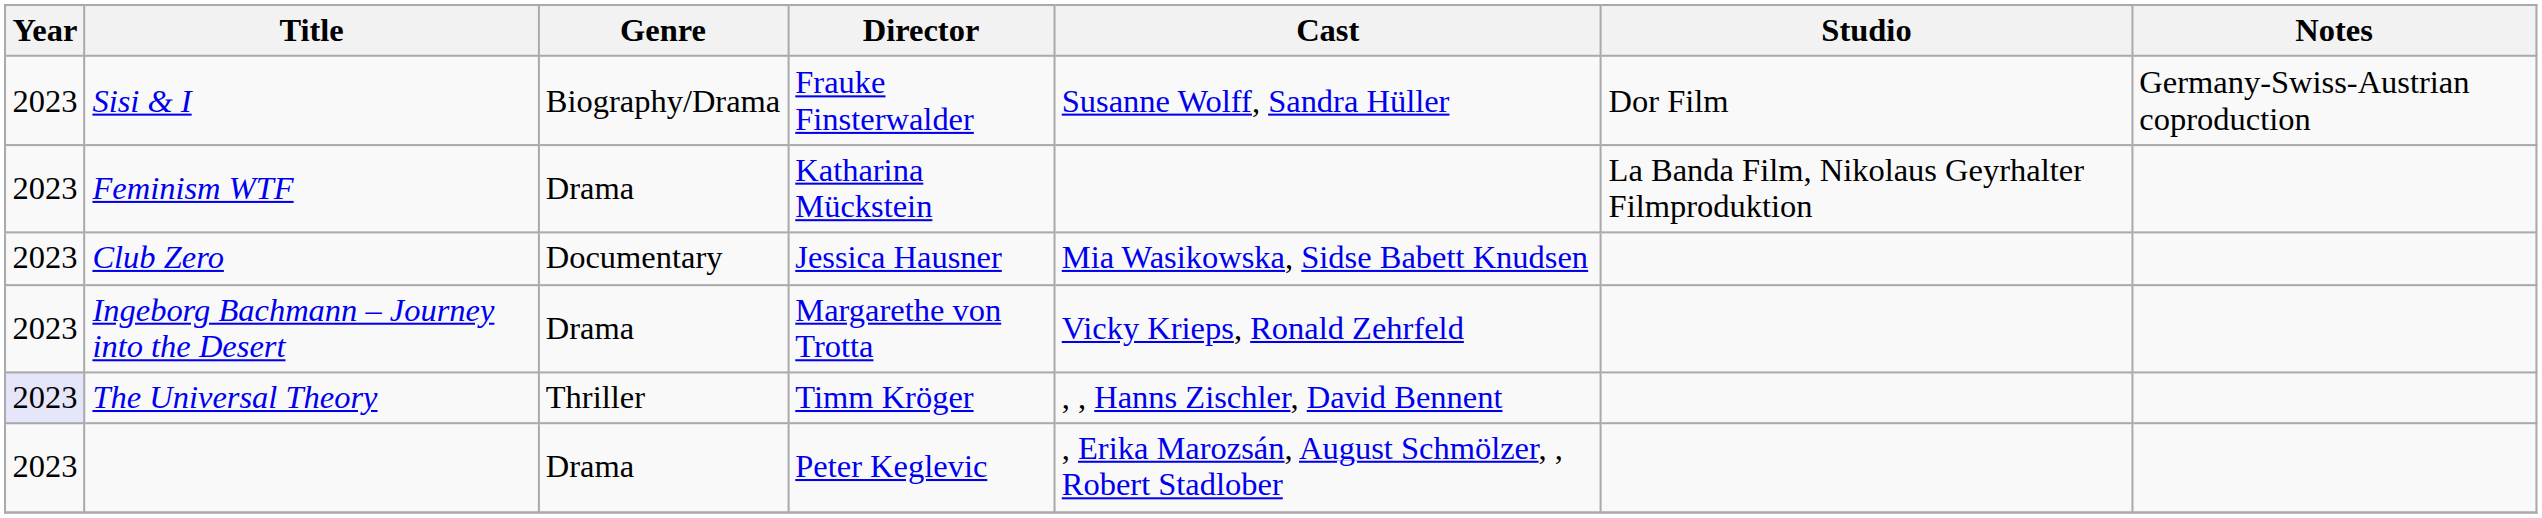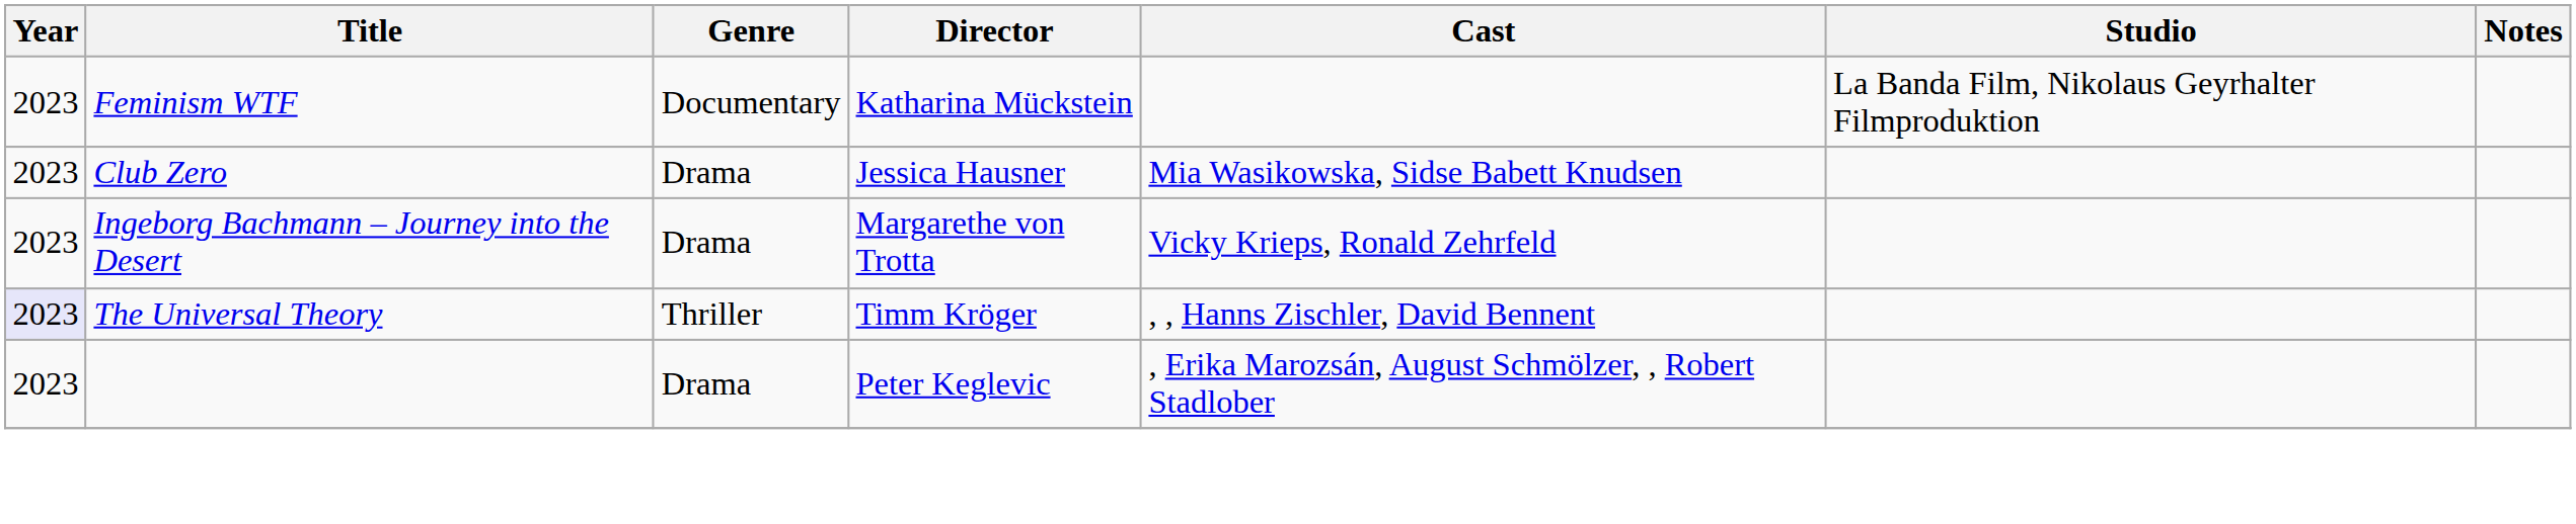 <table class="wikitable">
 <tr>
 <th>Year</th>
 <th>Title</th>
 <th>Genre</th>
 <th>Director</th>
 <th>Cast</th>
 <th>Studio</th>
 <th>Notes</th>
 </tr>
 <tr>
 <td>2023</td>
-<td><em><a href='#'>Sisi & I</a></em></td>
-<td>Biography/Drama</td>
-<td><a href='#'>Frauke Finsterwalder</a></td>
-<td><a href='#'>Susanne Wolff</a>, <a href='#'>Sandra Hüller</a></td>
-<td>Dor Film</td>
-<td>Germany-Swiss-Austrian coproduction</td>
-</tr>
-<tr>
-<td>2023</td>
 <td><em><a href='#'>Feminism WTF</a></em></td>
-<td>Drama</td>
+<td>Documentary</td>
 <td><a href='#'>Katharina Mückstein</a></td>
 <td></td>
 <td>La Banda Film, Nikolaus Geyrhalter Filmproduktion</td>
 <td></td>
 </tr>
 <tr>
 <td>2023</td>
 <td><em><a href='#'>Club Zero</a></em></td>
-<td>Documentary</td>
+<td>Drama</td>
 <td><a href='#'>Jessica Hausner</a></td>
 <td><a href='#'>Mia Wasikowska</a>, <a href='#'>Sidse Babett Knudsen</a></td>
 <td></td>
 <td></td>
 </tr>
 <tr>
 <td>2023</td>
 <td><em><a href='#'>Ingeborg Bachmann – Journey into the Desert</a></em></td>
 <td>Drama</td>
 <td><a href='#'>Margarethe von Trotta</a></td>
 <td><a href='#'>Vicky Krieps</a>, <a href='#'>Ronald Zehrfeld</a></td>
 <td></td>
 <td></td>
 </tr>
 <tr>
 <td style="background: lavender;">2023</td>
 <td><em><a href='#'>The Universal Theory</a></em></td>
 <td>Thriller</td>
 <td><a href='#'>Timm Kröger</a></td>
 <td>, , <a href='#'>Hanns Zischler</a>, <a href='#'>David Bennent</a></td>
 <td></td>
 <td></td>
 </tr>
 <tr>
 <td>2023</td>
 <td><em></em></td>
 <td>Drama</td>
 <td><a href='#'>Peter Keglevic</a></td>
 <td>, <a href='#'>Erika Marozsán</a>, <a href='#'>August Schmölzer</a>, , <a href='#'>Robert Stadlober</a></td>
 <td></td>
 <td></td>
 </tr>
 <tr>
 </tr>
 </table>
